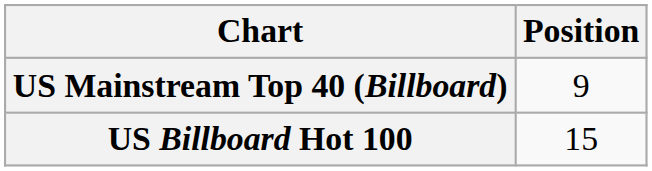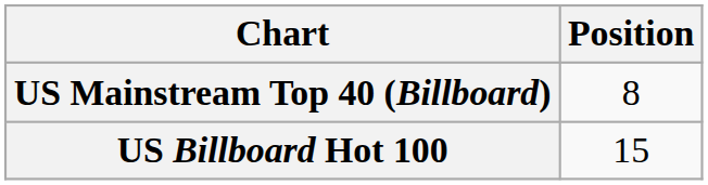 <table class="wikitable plainrowheaders">
 <tr>
 <th scope="col">Chart</th>
 <th scope="col">Position</th>
 </tr>
 <tr>
 <th scope="row">US Mainstream Top 40 (<em>Billboard</em>)</th>
-<td align="center">9</td>
+<td align="center">8</td>
 </tr>
 <tr>
 <th scope="row">US <em>Billboard</em> Hot 100</th>
 <td style="text-align:center;">15</td>
 </tr>
 </table>
